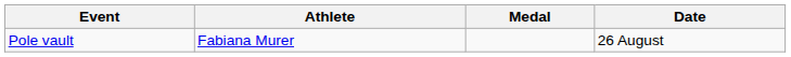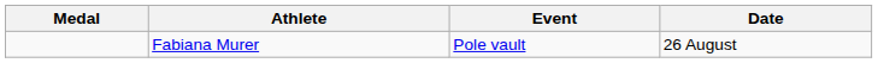 <table class="wikitable" style="font-size:90%" width=60%>
 <tr>
+<th>Medal</th>
+<th>Athlete</th>
 <th>Event</th>
-<th>Athlete</th>
-<th>Medal</th>
 <th>Date</th>
 </tr>
 <tr>
+<td></td>
+<td><a href='#'>Fabiana Murer</a></td>
 <td><a href='#'>Pole vault</a></td>
-<td><a href='#'>Fabiana Murer</a></td>
-<td></td>
 <td>26 August</td>
 </tr>
 </table>
